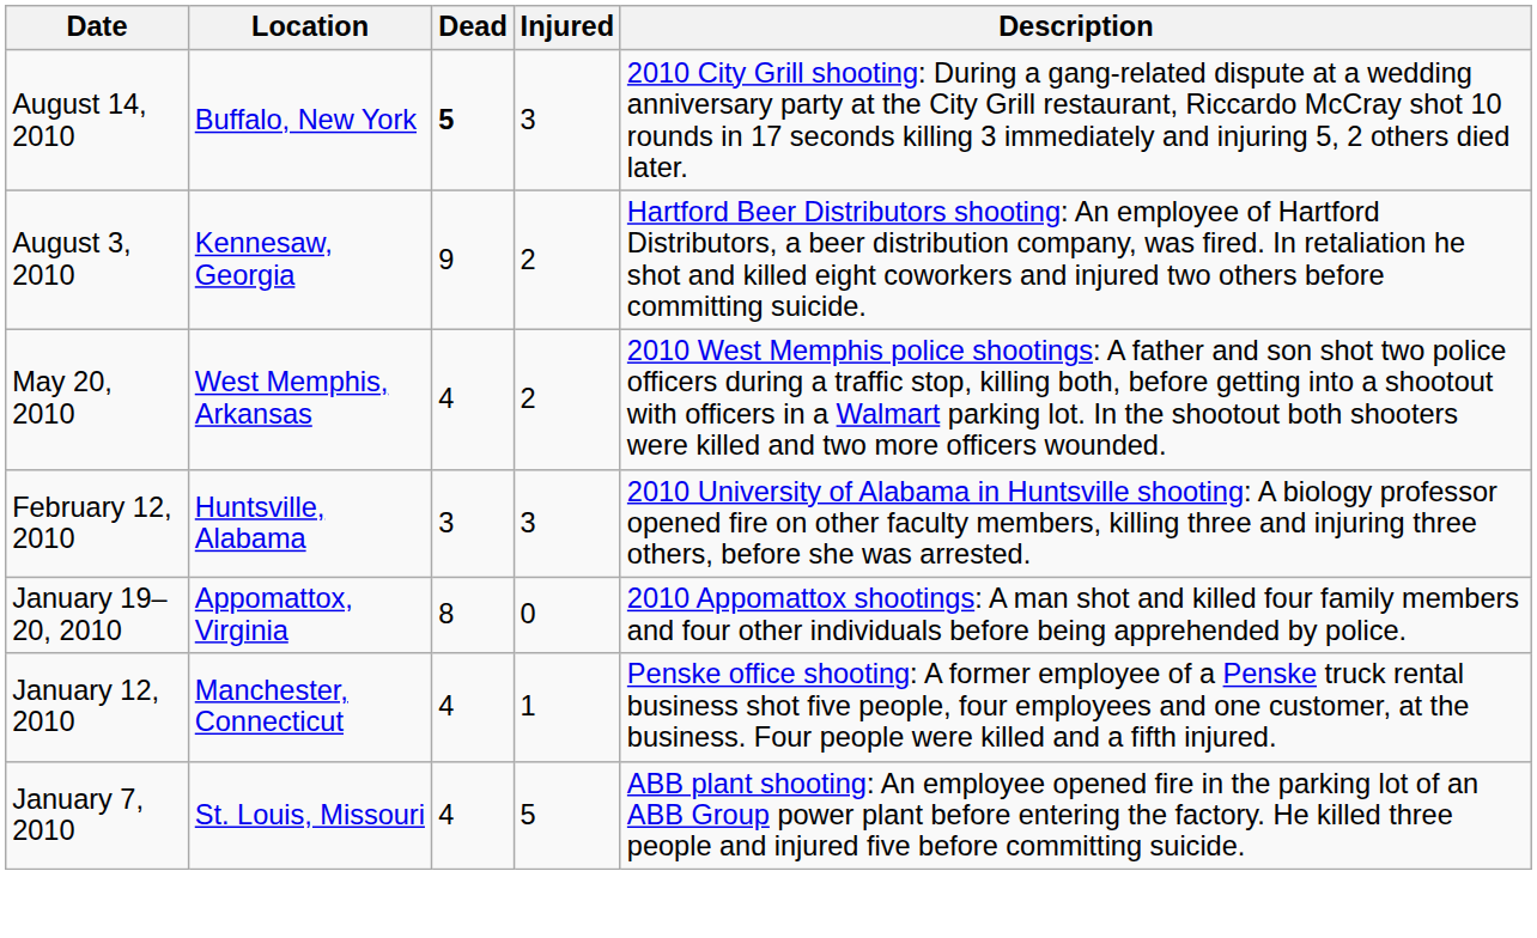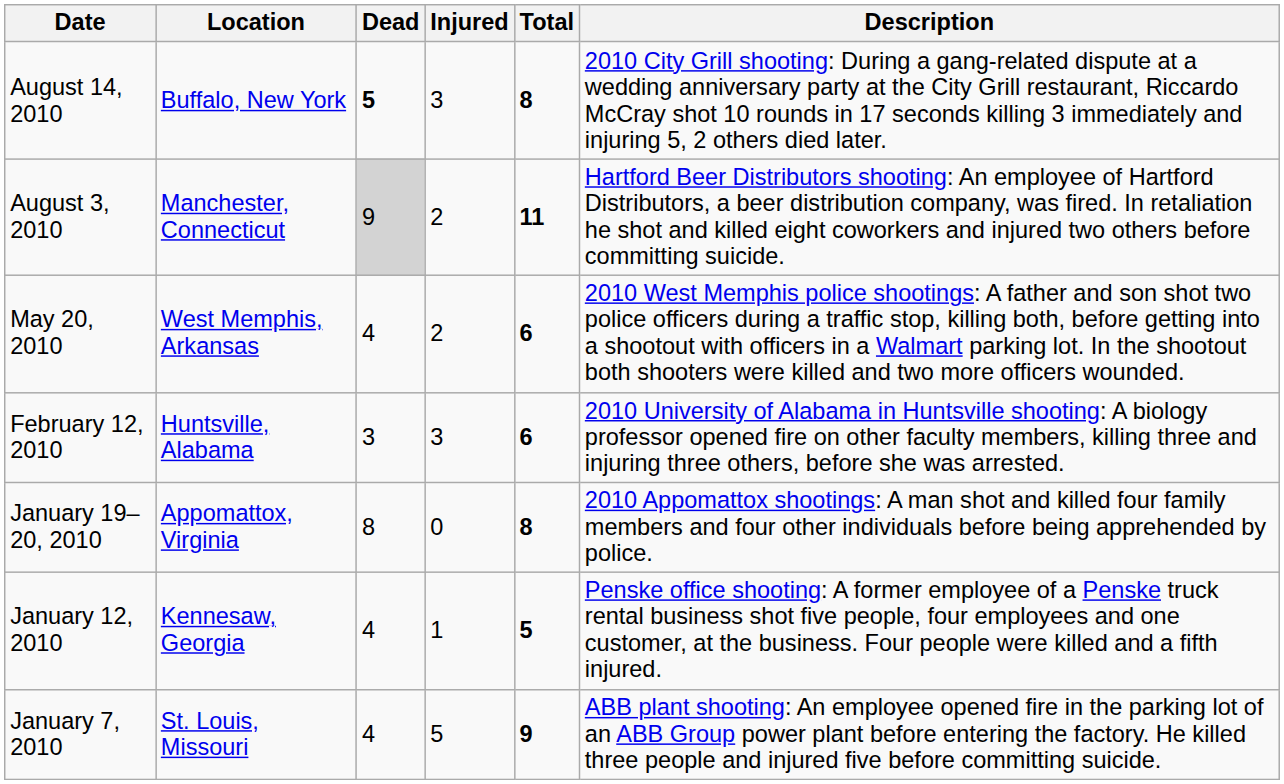 <table class="wikitable sortable">
 <tr>
 <th width=12%>Date</th>
 <th width=16%>Location</th>
 <th width=5%>Dead</th>
 <th width=5%>Injured</th>
+<th width=5%>Total</th>
 <th width=60%>Description</th>
 </tr>
 <tr>
 <td>August 14, 2010</td>
 <td><a href='#'>Buffalo, New York</a></td>
 <td><strong>5</strong></td>
 <td>3</td>
+<td><strong>8</strong></td>
 <td><a href='#'>2010 City Grill shooting</a>: During a gang-related dispute at a wedding anniversary party at the City Grill restaurant, Riccardo McCray shot 10 rounds in 17 seconds killing 3 immediately and injuring 5, 2 others died later.</td>
 </tr>
 <tr>
 <td>August 3, 2010</td>
-<td><a href='#'>Kennesaw, Georgia</a></td>
-<td>9</td>
+<td><a href='#'>Manchester, Connecticut</a></td>
+<td style="background: lightgrey;">9</td>
 <td>2</td>
+<td><strong>11</strong></td>
 <td><a href='#'>Hartford Beer Distributors shooting</a>: An employee of Hartford Distributors, a beer distribution company, was fired. In retaliation he shot and killed eight coworkers and injured two others before committing suicide.</td>
 </tr>
 <tr>
 <td>May 20, 2010</td>
 <td><a href='#'>West Memphis, Arkansas</a></td>
 <td>4</td>
 <td>2</td>
+<td><strong>6</strong></td>
 <td><a href='#'>2010 West Memphis police shootings</a>: A father and son shot two police officers during a traffic stop, killing both, before getting into a shootout with officers in a <a href='#'>Walmart</a> parking lot. In the shootout both shooters were killed and two more officers wounded.</td>
 </tr>
 <tr>
 <td>February 12, 2010</td>
 <td><a href='#'>Huntsville, Alabama</a></td>
 <td>3</td>
 <td>3</td>
+<td><strong>6</strong></td>
 <td><a href='#'>2010 University of Alabama in Huntsville shooting</a>: A biology professor opened fire on other faculty members, killing three and injuring three others, before she was arrested.</td>
 </tr>
 <tr>
 <td>January 19–20, 2010</td>
 <td><a href='#'>Appomattox, Virginia</a></td>
 <td>8</td>
 <td>0</td>
+<td><strong>8</strong></td>
 <td><a href='#'>2010 Appomattox shootings</a>: A man shot and killed four family members and four other individuals before being apprehended by police.</td>
 </tr>
 <tr>
 <td>January 12, 2010</td>
-<td><a href='#'>Manchester, Connecticut</a></td>
+<td><a href='#'>Kennesaw, Georgia</a></td>
 <td>4</td>
 <td>1</td>
+<td><strong>5</strong></td>
 <td><a href='#'>Penske office shooting</a>: A former employee of a <a href='#'>Penske</a> truck rental business shot five people, four employees and one customer, at the business. Four people were killed and a fifth injured.</td>
 </tr>
 <tr>
 <td>January 7, 2010</td>
 <td><a href='#'>St. Louis, Missouri</a></td>
 <td>4</td>
 <td>5</td>
+<td><strong>9</strong></td>
 <td><a href='#'>ABB plant shooting</a>: An employee opened fire in the parking lot of an <a href='#'>ABB Group</a> power plant before entering the factory. He killed three people and injured five before committing suicide.</td>
 </tr>
 </table>
